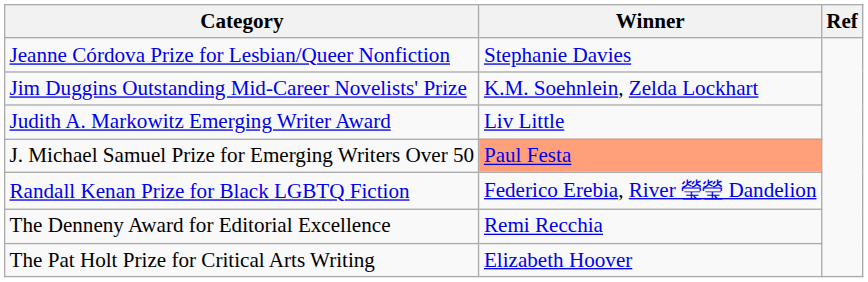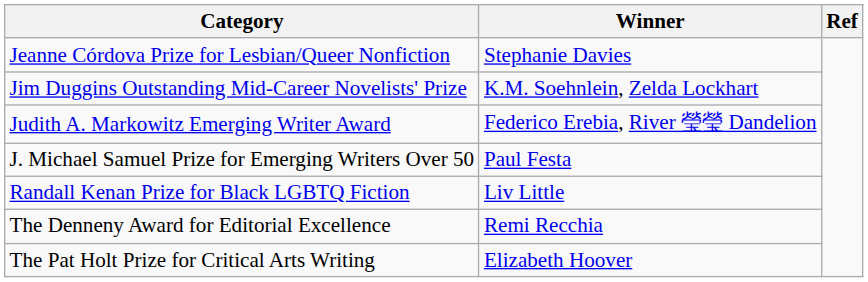 <table class="wikitable">
 <tr>
 <th>Category</th>
 <th>Winner</th>
 <th>Ref</th>
 </tr>
 <tr>
 <td><a href='#'>Jeanne Córdova Prize for Lesbian/Queer Nonfiction</a></td>
 <td><a href='#'>Stephanie Davies</a></td>
 <td rowspan=7></td>
 </tr>
 <tr>
 <td><a href='#'>Jim Duggins Outstanding Mid-Career Novelists' Prize</a></td>
 <td><a href='#'>K.M. Soehnlein</a>, <a href='#'>Zelda Lockhart</a></td>
 </tr>
 <tr>
 <td><a href='#'>Judith A. Markowitz Emerging Writer Award</a></td>
-<td><a href='#'>Liv Little</a></td>
+<td><a href='#'>Federico Erebia</a>, <a href='#'>River 瑩瑩 Dandelion</a></td>
 </tr>
 <tr>
 <td>J. Michael Samuel Prize for Emerging Writers Over 50</td>
-<td style="background: lightsalmon;"><a href='#'>Paul Festa</a></td>
+<td><a href='#'>Paul Festa</a></td>
 </tr>
 <tr>
 <td><a href='#'>Randall Kenan Prize for Black LGBTQ Fiction</a></td>
-<td><a href='#'>Federico Erebia</a>, <a href='#'>River 瑩瑩 Dandelion</a></td>
+<td><a href='#'>Liv Little</a></td>
 </tr>
 <tr>
 <td>The Denneny Award for Editorial Excellence</td>
 <td><a href='#'>Remi Recchia</a></td>
 </tr>
 <tr>
 <td>The Pat Holt Prize for Critical Arts Writing</td>
 <td><a href='#'>Elizabeth Hoover</a></td>
 </tr>
 </table>
